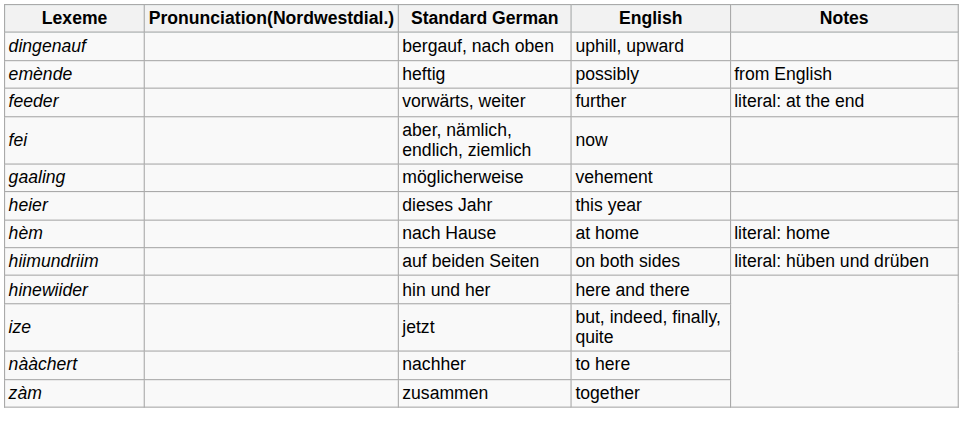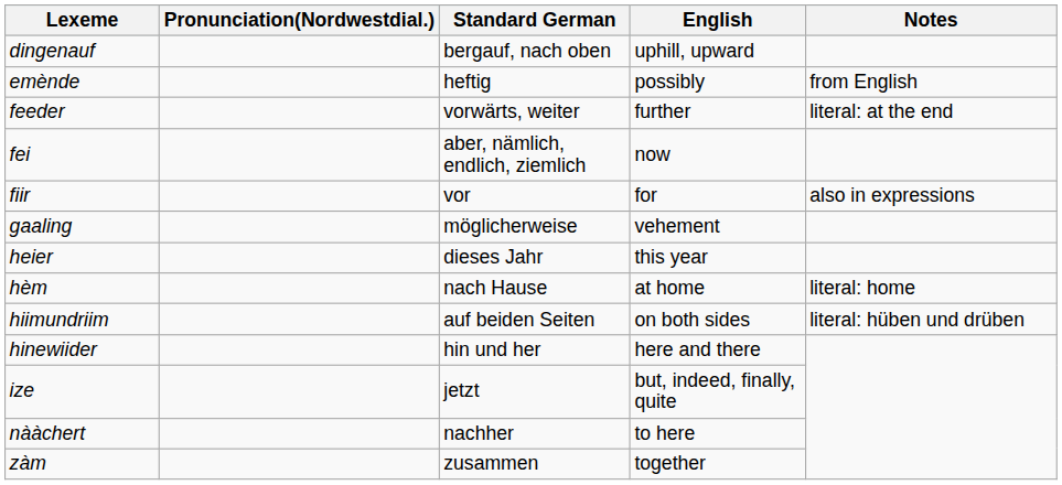 <table class="wikitable">
 <tr style="background:#c0f0f0;">
 <th>Lexeme</th>
 <th>Pronunciation(Nordwestdial.)</th>
 <th>Standard German</th>
 <th>English</th>
 <th>Notes</th>
 </tr>
 <tr>
 <td style="width:120px;"><em>dingenauf</em></td>
 <td style="width:120px;"></td>
 <td style="width:150px;">bergauf, nach oben</td>
 <td>uphill, upward</td>
 <td style="width:200px;"> </td>
 </tr>
 <tr>
 <td><em>emènde</em></td>
 <td></td>
 <td>heftig</td>
 <td>possibly</td>
 <td>from English</td>
 </tr>
 <tr>
 <td><em>feeder</em></td>
 <td></td>
 <td>vorwärts, weiter</td>
 <td>further</td>
 <td>literal: at the end</td>
 </tr>
 <tr>
 <td><em>fei</em></td>
 <td></td>
 <td>aber, nämlich, endlich, ziemlich</td>
 <td>now</td>
+</tr>
+<tr>
+<td><em>fiir</em></td>
+<td></td>
+<td>vor</td>
+<td>for</td>
+<td>also in expressions</td>
 </tr>
 <tr>
 <td><em>gaaling</em></td>
 <td></td>
 <td>möglicherweise</td>
 <td>vehement</td>
 <td></td>
 </tr>
 <tr>
 <td><em>heier</em></td>
 <td></td>
 <td>dieses Jahr</td>
 <td>this year</td>
 </tr>
 <tr>
 <td><em>hèm</em></td>
 <td></td>
 <td>nach Hause</td>
 <td>at home</td>
 <td>literal: home</td>
 </tr>
 <tr>
 <td><em>hiimundriim</em></td>
 <td></td>
 <td>auf beiden Seiten</td>
 <td>on both sides</td>
 <td>literal: hüben und drüben</td>
 </tr>
 <tr>
 <td><em>hinewiider</em></td>
 <td></td>
 <td>hin und her</td>
 <td>here and there</td>
 </tr>
 <tr>
 <td><em>ize</em></td>
 <td></td>
 <td>jetzt</td>
 <td>but, indeed, finally, quite</td>
 </tr>
 <tr>
 <td><em>nààchert</em></td>
 <td></td>
 <td>nachher</td>
 <td>to here</td>
 </tr>
 <tr>
 <td><em>zàm</em></td>
 <td></td>
 <td>zusammen</td>
 <td>together</td>
 </tr>
 </table>
